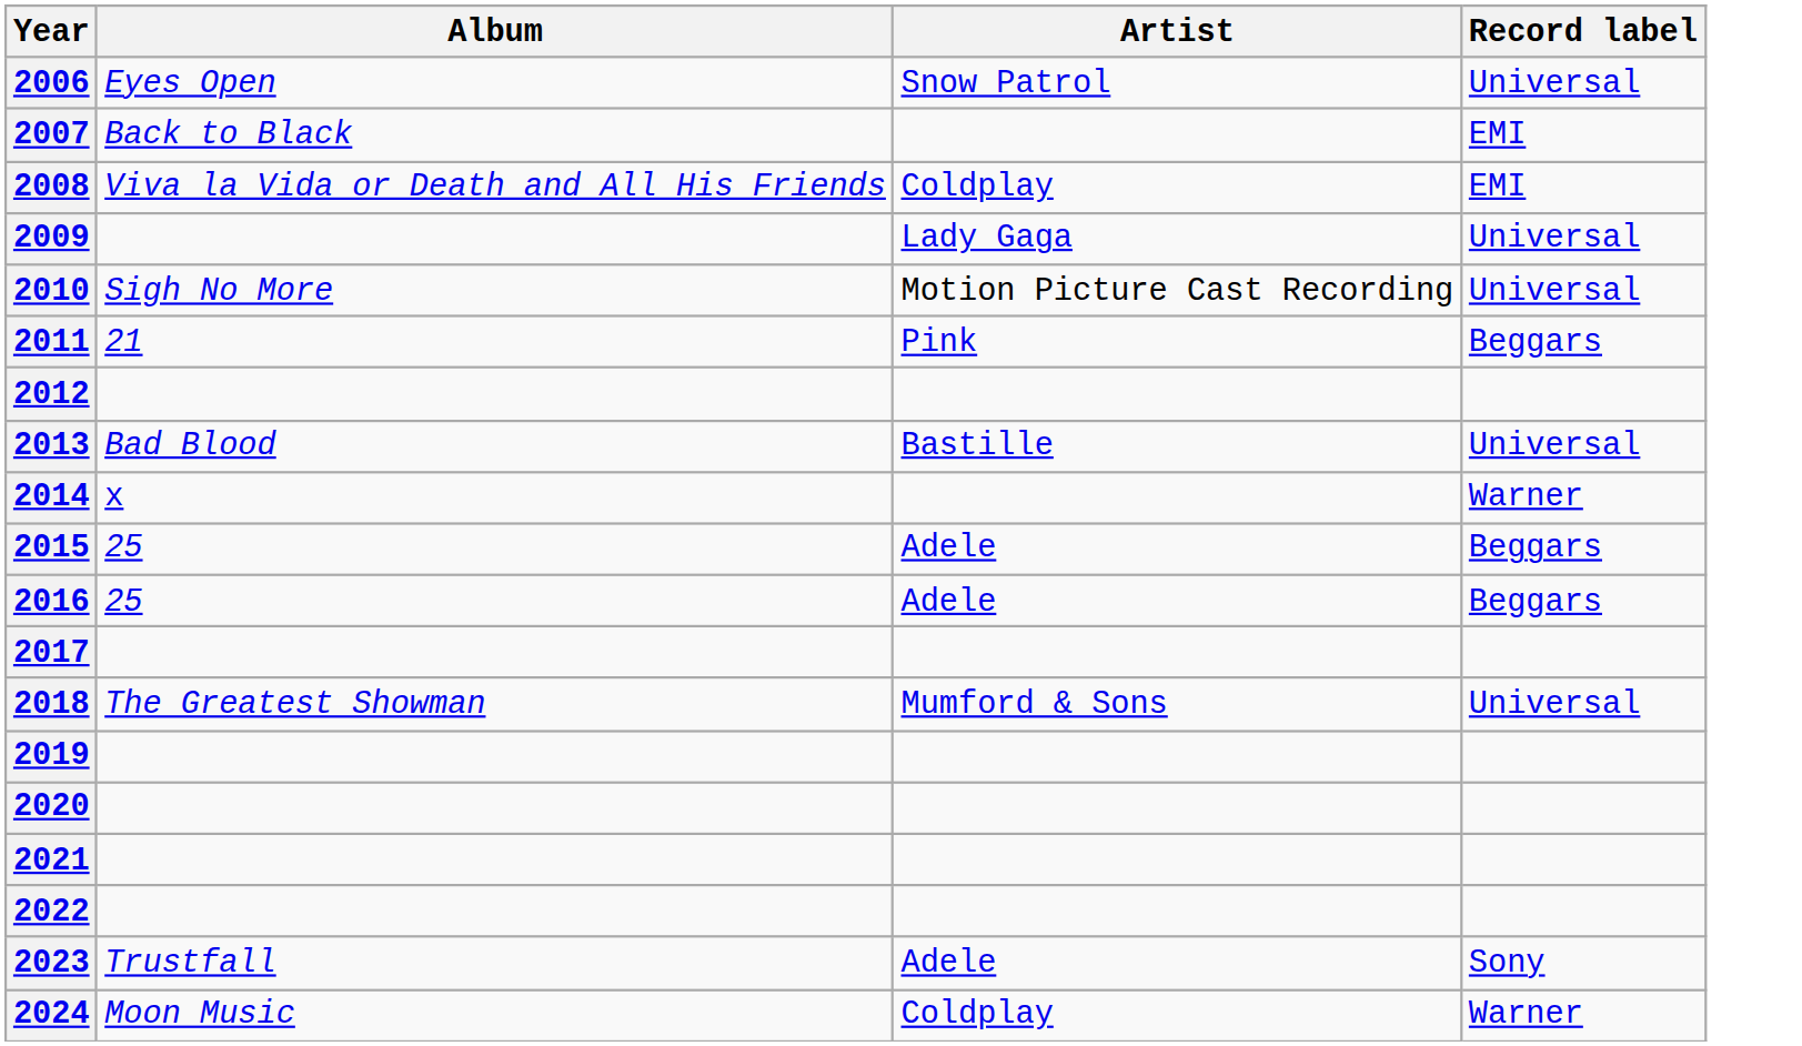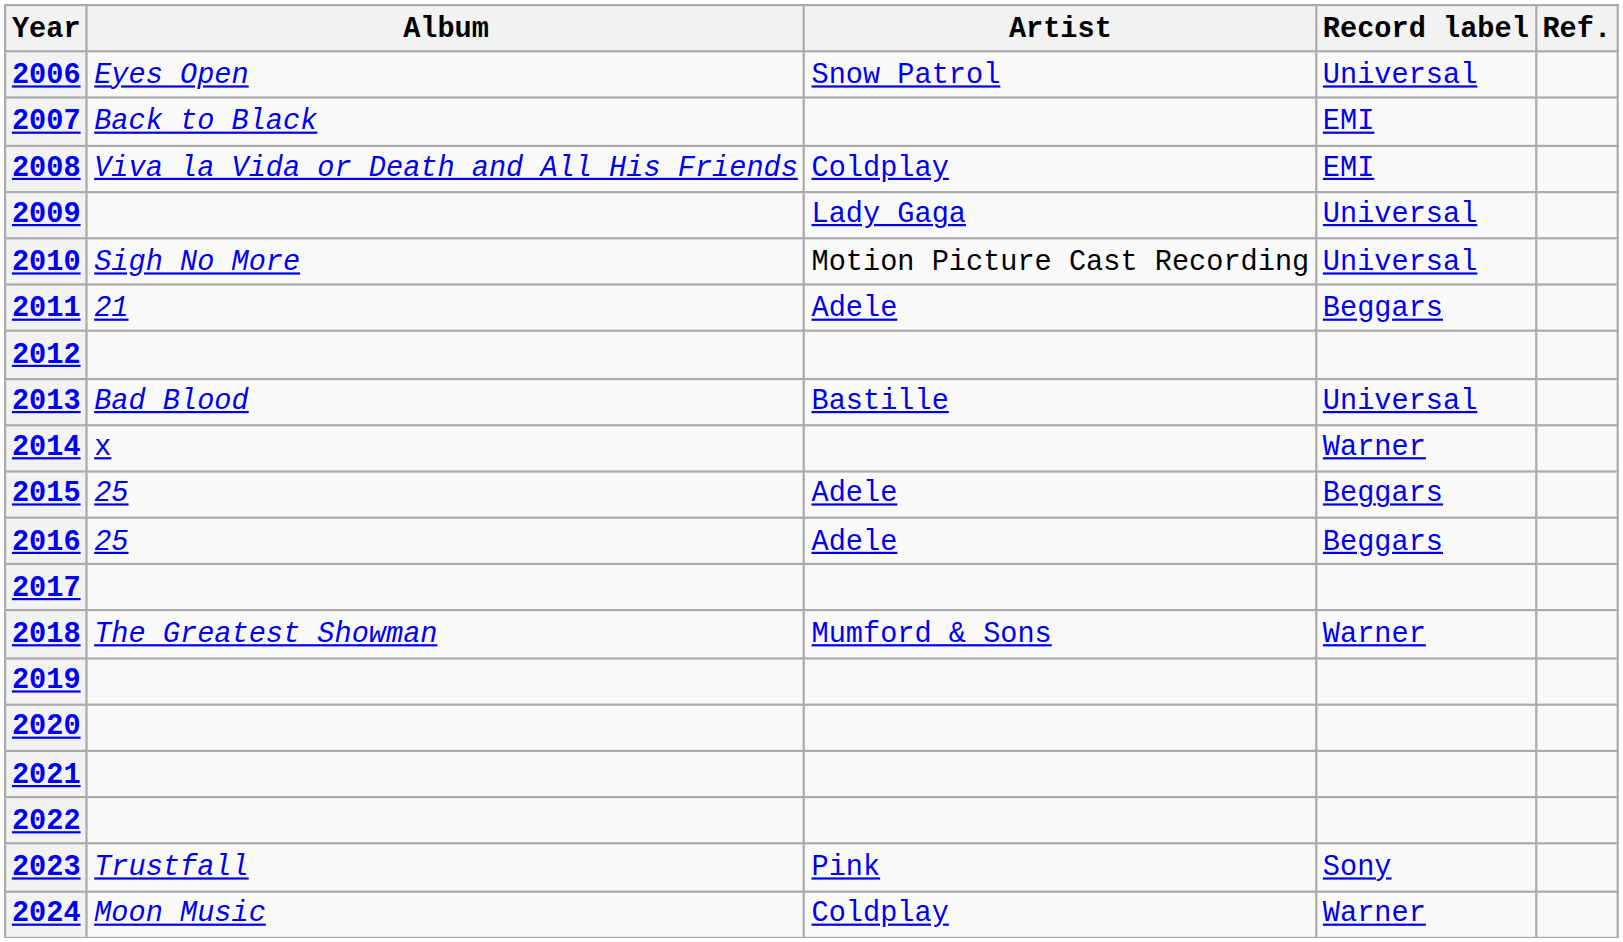 <table class="wikitable sortable plainrowheaders">
 <tr>
 <th scope=col>Year</th>
 <th scope=col>Album</th>
 <th scope=col>Artist</th>
 <th scope=col>Record label</th>
+<th scope=col class=unsortable>Ref.</th>
 </tr>
 <tr>
 <th scope=row style="text-align:center;"><a href='#'>2006</a></th>
 <td><em><a href='#'>Eyes Open</a></em></td>
 <td><a href='#'>Snow Patrol</a></td>
 <td><a href='#'>Universal</a></td>
+<td align=center></td>
 </tr>
 <tr>
 <th scope=row style="text-align:center;"><a href='#'>2007</a></th>
 <td><em><a href='#'>Back to Black</a></em></td>
 <td></td>
 <td><a href='#'>EMI</a></td>
+<td align=center></td>
 </tr>
 <tr>
 <th scope=row style="text-align:center;"><a href='#'>2008</a></th>
 <td><em><a href='#'>Viva la Vida or Death and All His Friends</a></em></td>
 <td><a href='#'>Coldplay</a></td>
 <td><a href='#'>EMI</a></td>
+<td align=center></td>
 </tr>
 <tr>
 <th scope=row style="text-align:center;"><a href='#'>2009</a></th>
 <td><em></em></td>
 <td><a href='#'>Lady Gaga</a></td>
 <td><a href='#'>Universal</a></td>
+<td align=center></td>
 </tr>
 <tr>
 <th scope=row style="text-align:center;"><a href='#'>2010</a></th>
 <td><em><a href='#'>Sigh No More</a></em></td>
 <td>Motion Picture Cast Recording</td>
 <td><a href='#'>Universal</a></td>
+<td align=center></td>
 </tr>
 <tr>
 <th scope=row style="text-align:center;"><a href='#'>2011</a></th>
 <td><em><a href='#'>21</a></em></td>
-<td><a href='#'>Pink</a></td>
+<td><a href='#'>Adele</a></td>
 <td><a href='#'>Beggars</a></td>
+<td align=center></td>
 </tr>
 <tr>
 <th scope=row style="text-align:center;"><a href='#'>2012</a></th>
 <td></td>
 <td></td>
 <td></td>
+<td align=center></td>
 </tr>
 <tr>
 <th scope=row style="text-align:center;"><a href='#'>2013</a></th>
 <td><em><a href='#'>Bad Blood</a></em></td>
 <td><a href='#'>Bastille</a></td>
 <td><a href='#'>Universal</a></td>
+<td align=center></td>
 </tr>
 <tr>
 <th scope=row style="text-align:center;"><a href='#'>2014</a></th>
 <td><a href='#'>x</a></td>
 <td></td>
 <td><a href='#'>Warner</a></td>
+<td align=center></td>
 </tr>
 <tr>
 <th scope=row style="text-align:center;"><a href='#'>2015</a></th>
 <td><em><a href='#'>25</a></em></td>
 <td><a href='#'>Adele</a></td>
 <td><a href='#'>Beggars</a></td>
+<td align=center></td>
 </tr>
 <tr>
 <th scope=row style="text-align:center;"><a href='#'>2016</a></th>
 <td><em><a href='#'>25</a></em></td>
 <td><a href='#'>Adele</a></td>
 <td><a href='#'>Beggars</a></td>
+<td align=center></td>
 </tr>
 <tr>
 <th scope=row style="text-align:center;"><a href='#'>2017</a></th>
+<td></td>
 <td></td>
 <td></td>
 <td></td>
 </tr>
 <tr>
 <th scope=row style="text-align:center;"><a href='#'>2018</a></th>
 <td><em><a href='#'>The Greatest Showman</a></em></td>
 <td><a href='#'>Mumford & Sons</a></td>
-<td><a href='#'>Universal</a></td>
+<td><a href='#'>Warner</a></td>
+<td align=center></td>
 </tr>
 <tr>
 <th scope=row style="text-align:center;"><a href='#'>2019</a></th>
+<td></td>
 <td></td>
 <td></td>
 <td></td>
 </tr>
 <tr>
 <th scope=row style="text-align:center;"><a href='#'>2020</a></th>
 <td></td>
 <td></td>
 <td></td>
+<td></td>
 </tr>
 <tr>
 <th scope=row style="text-align:center;"><a href='#'>2021</a></th>
+<td></td>
 <td></td>
 <td></td>
 <td></td>
 </tr>
 <tr>
 <th scope=row style="text-align:center;"><a href='#'>2022</a></th>
 <td></td>
 <td></td>
 <td></td>
+<td></td>
 </tr>
 <tr>
 <th scope=row style="text-align:center;"><a href='#'>2023</a></th>
 <td><em><a href='#'>Trustfall</a></em></td>
-<td><a href='#'>Adele</a></td>
+<td><a href='#'>Pink</a></td>
 <td><a href='#'>Sony</a></td>
+<td align=center></td>
 </tr>
 <tr>
 <th scope=row style="text-align:center;"><a href='#'>2024</a></th>
 <td><em><a href='#'>Moon Music</a></em></td>
 <td><a href='#'>Coldplay</a></td>
 <td><a href='#'>Warner</a></td>
+<td align=center></td>
 </tr>
 </table>
